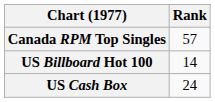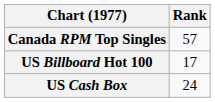 <table class="wikitable sortable plainrowheaders">
 <tr>
 <th scope="col">Chart (1977)</th>
 <th scope="col">Rank</th>
 </tr>
 <tr>
 <th scope="row">Canada <em>RPM</em> Top Singles</th>
 <td style="text-align:center;">57</td>
 </tr>
 <tr>
 <th scope="row">US <em>Billboard</em> Hot 100</th>
-<td style="text-align:center;">14</td>
+<td style="text-align:center;">17</td>
 </tr>
 <tr>
 <th scope="row">US <em>Cash Box</em></th>
 <td style="text-align:center;">24</td>
 </tr>
 </table>
